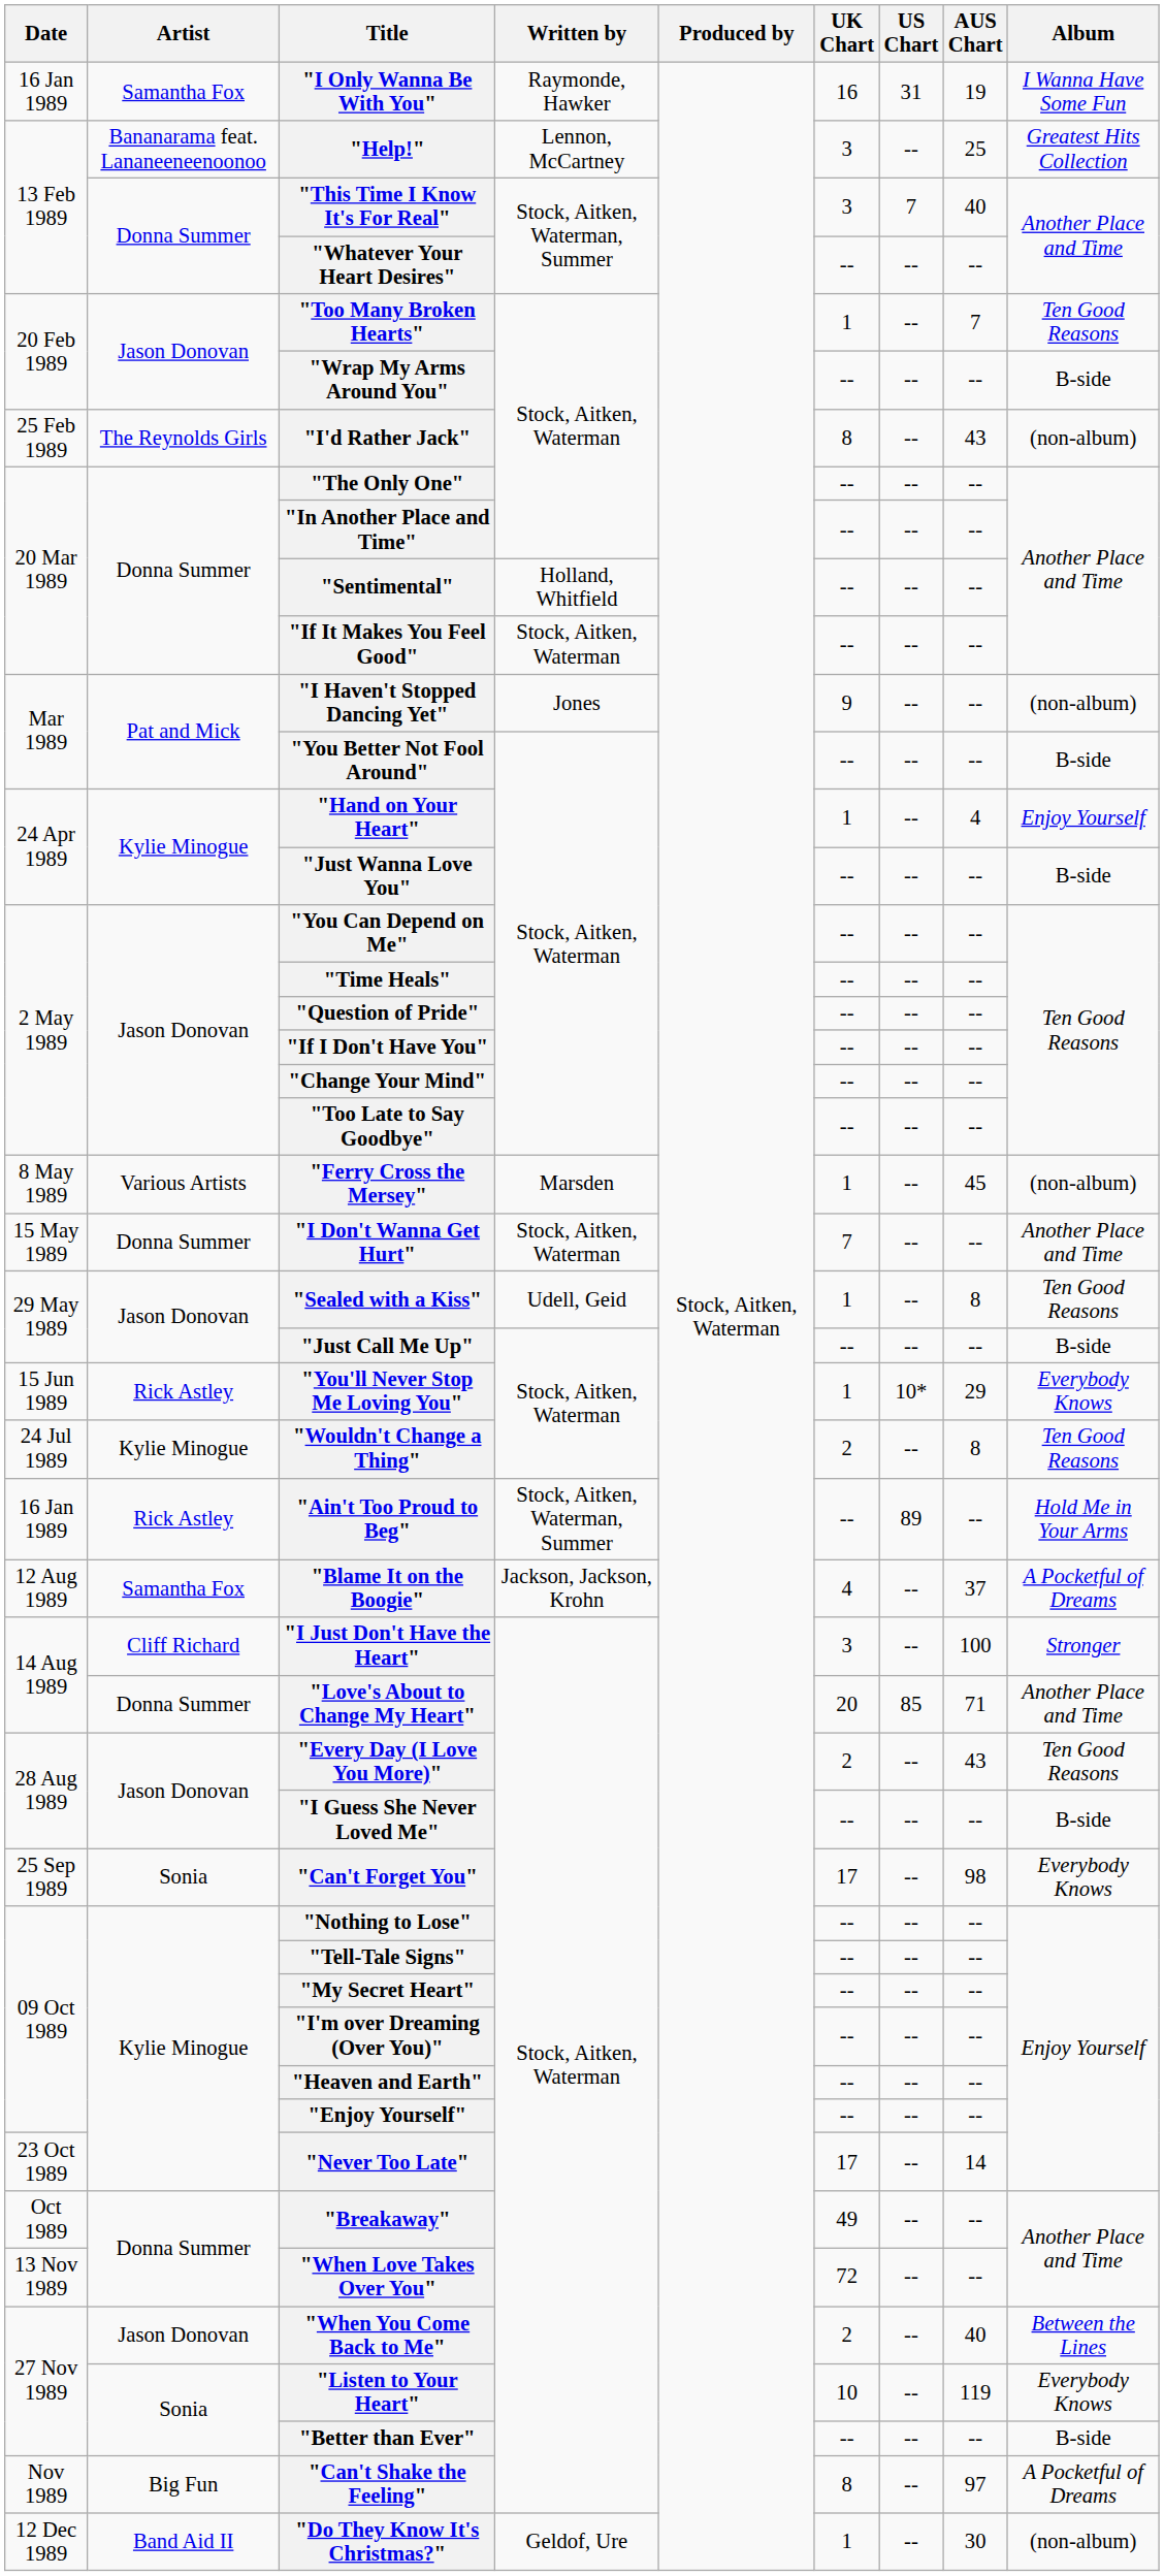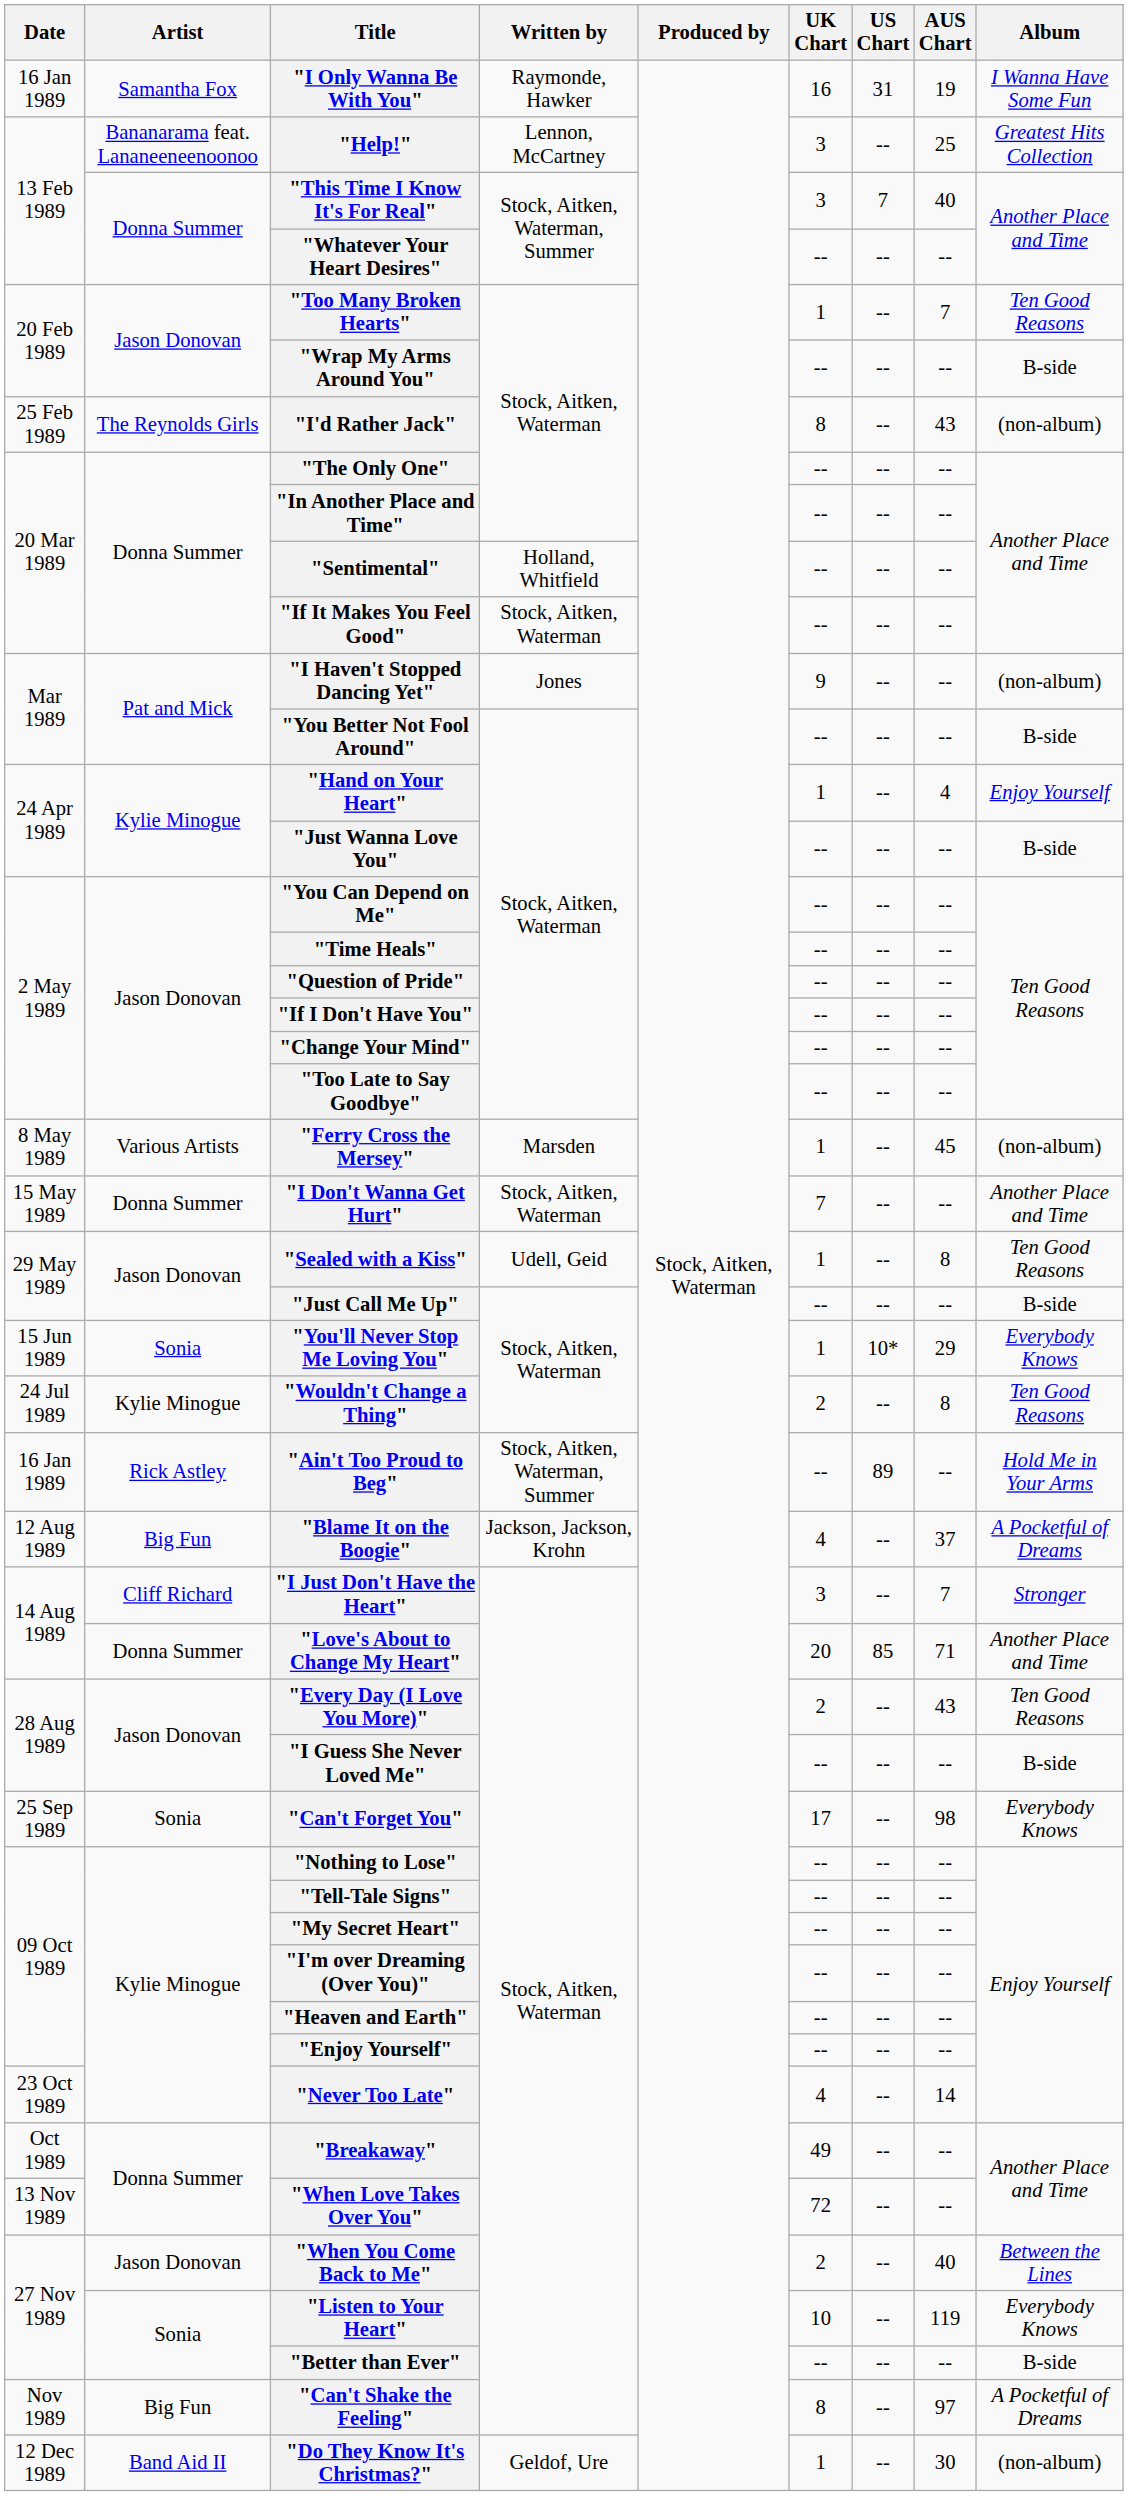 <table class="wikitable plainrowheaders" style="text-align:center;">
 <tr>
 <th scope="col" style="width:6em;">Date</th>
 <th scope="col" style="width:10em;">Artist</th>
 <th scope="col" style="width:16em;">Title</th>
 <th scope="col" style="width:12em;">Written by</th>
 <th scope="col" style="width:12em;">Produced by</th>
 <th scope="col" style="width:1em;">UK Chart</th>
 <th scope="col" style="width:1em;">US Chart</th>
 <th scope="col" style="width:1em;">AUS Chart</th>
 <th scope="col" style="width:11em;">Album</th>
 </tr>
 <tr>
 <td>16 Jan 1989</td>
 <td><a href='#'>Samantha Fox</a></td>
 <th scope="row">"<a href='#'>I Only Wanna Be With You</a>"</th>
 <td>Raymonde, Hawker</td>
 <td rowspan="48">Stock, Aitken, Waterman</td>
 <td>16</td>
 <td>31</td>
 <td>19</td>
 <td><em><a href='#'>I Wanna Have Some Fun</a></em></td>
 </tr>
 <tr>
 <td rowspan="3">13 Feb 1989</td>
 <td><a href='#'>Bananarama</a> feat. <a href='#'>Lananeeneenoonoo</a></td>
 <th scope="row">"<a href='#'>Help!</a>"</th>
 <td>Lennon, McCartney</td>
 <td>3</td>
 <td>--</td>
 <td>25</td>
 <td><em><a href='#'>Greatest Hits Collection</a></em></td>
 </tr>
 <tr>
 <td rowspan="2"><a href='#'>Donna Summer</a></td>
 <th scope="row">"<a href='#'>This Time I Know It's For Real</a>"</th>
 <td rowspan="2">Stock, Aitken, Waterman, Summer</td>
 <td>3</td>
 <td>7</td>
 <td>40</td>
 <td rowspan="2"><em><a href='#'>Another Place and Time</a></em></td>
 </tr>
 <tr>
 <th scope="row">"Whatever Your Heart Desires"</th>
 <td>--</td>
 <td>--</td>
 <td>--</td>
 </tr>
 <tr>
 <td rowspan="2">20 Feb 1989</td>
 <td rowspan="2"><a href='#'>Jason Donovan</a></td>
 <th scope="row">"<a href='#'>Too Many Broken Hearts</a>"</th>
 <td rowspan="5">Stock, Aitken, Waterman</td>
 <td>1</td>
 <td>--</td>
 <td>7</td>
 <td><em><a href='#'>Ten Good Reasons</a></em></td>
 </tr>
 <tr>
 <th scope="row">"Wrap My Arms Around You"</th>
 <td>--</td>
 <td>--</td>
 <td>--</td>
 <td>B-side</td>
 </tr>
 <tr>
 <td>25 Feb 1989</td>
 <td><a href='#'>The Reynolds Girls</a></td>
 <th scope="row">"I'd Rather Jack"</th>
 <td>8</td>
 <td>--</td>
 <td>43</td>
 <td>(non-album)</td>
 </tr>
 <tr>
 <td rowspan="4">20 Mar 1989</td>
 <td rowspan="4">Donna Summer</td>
 <th scope="row">"The Only One"</th>
 <td>--</td>
 <td>--</td>
 <td>--</td>
 <td rowspan="4"><em>Another Place and Time</em></td>
 </tr>
 <tr>
 <th scope="row">"In Another Place and Time"</th>
 <td>--</td>
 <td>--</td>
 <td>--</td>
 </tr>
 <tr>
 <th scope="row">"Sentimental"</th>
 <td>Holland, Whitfield</td>
 <td>--</td>
 <td>--</td>
 <td>--</td>
 </tr>
 <tr>
 <th scope="row">"If It Makes You Feel Good"</th>
 <td>Stock, Aitken, Waterman</td>
 <td>--</td>
 <td>--</td>
 <td>--</td>
 </tr>
 <tr>
 <td rowspan="2">Mar 1989</td>
 <td rowspan="2"><a href='#'>Pat and Mick</a></td>
 <th scope="row">"I Haven't Stopped Dancing Yet"</th>
 <td>Jones</td>
 <td>9</td>
 <td>--</td>
 <td>--</td>
 <td>(non-album)</td>
 </tr>
 <tr>
 <th scope="row">"You Better Not Fool Around"</th>
 <td rowspan="9">Stock, Aitken, Waterman</td>
 <td>--</td>
 <td>--</td>
 <td>--</td>
 <td>B-side</td>
 </tr>
 <tr>
 <td rowspan="2">24 Apr 1989</td>
 <td rowspan="2"><a href='#'>Kylie Minogue</a></td>
 <th scope="row">"<a href='#'>Hand on Your Heart</a>"</th>
 <td>1</td>
 <td>--</td>
 <td>4</td>
 <td><em><a href='#'>Enjoy Yourself</a></em></td>
 </tr>
 <tr>
 <th scope="row">"Just Wanna Love You"</th>
 <td>--</td>
 <td>--</td>
 <td>--</td>
 <td>B-side</td>
 </tr>
 <tr>
 <td rowspan="6">2 May 1989</td>
 <td rowspan="6">Jason Donovan</td>
 <th scope="row">"You Can Depend on Me"</th>
 <td>--</td>
 <td>--</td>
 <td>--</td>
 <td rowspan="6"><em>Ten Good Reasons</em></td>
 </tr>
 <tr>
 <th scope="row">"Time Heals"</th>
 <td>--</td>
 <td>--</td>
 <td>--</td>
 </tr>
 <tr>
 <th scope="row">"Question of Pride"</th>
 <td>--</td>
 <td>--</td>
 <td>--</td>
 </tr>
 <tr>
 <th scope="row">"If I Don't Have You"</th>
 <td>--</td>
 <td>--</td>
 <td>--</td>
 </tr>
 <tr>
 <th scope="row">"Change Your Mind"</th>
 <td>--</td>
 <td>--</td>
 <td>--</td>
 </tr>
 <tr>
 <th scope="row">"Too Late to Say Goodbye"</th>
 <td>--</td>
 <td>--</td>
 <td>--</td>
 </tr>
 <tr>
 <td>8 May 1989</td>
 <td>Various Artists</td>
 <th scope="row">"<a href='#'>Ferry Cross the Mersey</a>"</th>
 <td>Marsden</td>
 <td>1</td>
 <td>--</td>
 <td>45</td>
 <td>(non-album)</td>
 </tr>
 <tr>
 <td>15 May 1989</td>
 <td>Donna Summer</td>
 <th scope="row">"<a href='#'>I Don't Wanna Get Hurt</a>"</th>
 <td>Stock, Aitken, Waterman</td>
 <td>7</td>
 <td>--</td>
 <td>--</td>
 <td><em>Another Place and Time</em></td>
 </tr>
 <tr>
 <td rowspan="2">29 May 1989</td>
 <td rowspan="2">Jason Donovan</td>
 <th scope="row">"<a href='#'>Sealed with a Kiss</a>"</th>
 <td>Udell, Geid</td>
 <td>1</td>
 <td>--</td>
 <td>8</td>
 <td><em>Ten Good Reasons</em></td>
 </tr>
 <tr>
 <th scope="row">"Just Call Me Up"</th>
 <td rowspan="3">Stock, Aitken, Waterman</td>
 <td>--</td>
 <td>--</td>
 <td>--</td>
 <td>B-side</td>
 </tr>
 <tr>
 <td>15 Jun 1989</td>
-<td><a href='#'>Rick Astley</a></td>
+<td><a href='#'>Sonia</a></td>
 <th scope="row">"<a href='#'>You'll Never Stop Me Loving You</a>"</th>
 <td>1</td>
 <td>10*</td>
 <td>29</td>
 <td><em><a href='#'>Everybody Knows</a></em></td>
 </tr>
 <tr>
 <td>24 Jul 1989</td>
 <td>Kylie Minogue</td>
 <th scope="row">"<a href='#'>Wouldn't Change a Thing</a>"</th>
 <td>2</td>
 <td>--</td>
 <td>8</td>
 <td><em><a href='#'>Ten Good Reasons</a></em></td>
 </tr>
 <tr>
 <td>16 Jan 1989</td>
 <td><a href='#'>Rick Astley</a></td>
 <th scope="row">"<a href='#'>Ain't Too Proud to Beg</a>"</th>
 <td>Stock, Aitken, Waterman, Summer</td>
 <td>--</td>
 <td>89</td>
 <td>--</td>
 <td><em><a href='#'>Hold Me in Your Arms</a></em></td>
 </tr>
 <tr>
 <td>12 Aug 1989</td>
-<td><a href='#'>Samantha Fox</a></td>
+<td><a href='#'>Big Fun</a></td>
 <th scope="row">"<a href='#'>Blame It on the Boogie</a>"</th>
 <td>Jackson, Jackson, Krohn</td>
 <td>4</td>
 <td>--</td>
 <td>37</td>
 <td><em><a href='#'>A Pocketful of Dreams</a></em></td>
 </tr>
 <tr>
 <td rowspan="2">14 Aug 1989</td>
 <td><a href='#'>Cliff Richard</a></td>
 <th scope="row">"<a href='#'>I Just Don't Have the Heart</a>"</th>
 <td rowspan="18">Stock, Aitken, Waterman</td>
 <td>3</td>
 <td>--</td>
-<td>100</td>
+<td>7</td>
 <td><em><a href='#'>Stronger</a></em></td>
 </tr>
 <tr>
 <td>Donna Summer</td>
 <th scope="row">"<a href='#'>Love's About to Change My Heart</a>"</th>
 <td>20</td>
 <td>85</td>
 <td>71</td>
 <td><em>Another Place and Time</em></td>
 </tr>
 <tr>
 <td rowspan="2">28 Aug 1989</td>
 <td rowspan="2">Jason Donovan</td>
 <th scope="row">"<a href='#'>Every Day (I Love You More)</a>"</th>
 <td>2</td>
 <td>--</td>
 <td>43</td>
 <td><em>Ten Good Reasons</em></td>
 </tr>
 <tr>
 <th scope="row">"I Guess She Never Loved Me"</th>
 <td>--</td>
 <td>--</td>
 <td>--</td>
 <td>B-side</td>
 </tr>
 <tr>
 <td>25 Sep 1989</td>
 <td>Sonia</td>
 <th scope="row">"<a href='#'>Can't Forget You</a>"</th>
 <td>17</td>
 <td>--</td>
 <td>98</td>
 <td><em>Everybody Knows</em></td>
 </tr>
 <tr>
 <td rowspan="6">09 Oct 1989</td>
 <td rowspan="7">Kylie Minogue</td>
 <th scope="row">"Nothing to Lose"</th>
 <td>--</td>
 <td>--</td>
 <td>--</td>
 <td rowspan="7"><em>Enjoy Yourself</em></td>
 </tr>
 <tr>
 <th scope="row">"Tell-Tale Signs"</th>
 <td>--</td>
 <td>--</td>
 <td>--</td>
 </tr>
 <tr>
 <th scope="row">"My Secret Heart"</th>
 <td>--</td>
 <td>--</td>
 <td>--</td>
 </tr>
 <tr>
 <th scope="row">"I'm over Dreaming (Over You)"</th>
 <td>--</td>
 <td>--</td>
 <td>--</td>
 </tr>
 <tr>
 <th scope="row">"Heaven and Earth"</th>
 <td>--</td>
 <td>--</td>
 <td>--</td>
 </tr>
 <tr>
 <th scope="row">"Enjoy Yourself"</th>
 <td>--</td>
 <td>--</td>
 <td>--</td>
 </tr>
 <tr>
 <td>23 Oct 1989</td>
 <th scope="row">"<a href='#'>Never Too Late</a>"</th>
-<td>17</td>
+<td>4</td>
 <td>--</td>
 <td>14</td>
 </tr>
 <tr>
 <td>Oct 1989</td>
 <td rowspan="2">Donna Summer</td>
 <th scope="row">"<a href='#'>Breakaway</a>"</th>
 <td>49</td>
 <td>--</td>
 <td>--</td>
 <td rowspan="2"><em>Another Place and Time</em></td>
 </tr>
 <tr>
 <td>13 Nov 1989</td>
 <th scope="row">"<a href='#'>When Love Takes Over You</a>"</th>
 <td>72</td>
 <td>--</td>
 <td>--</td>
 </tr>
 <tr>
 <td rowspan="3">27 Nov 1989</td>
 <td>Jason Donovan</td>
 <th scope="row">"<a href='#'>When You Come Back to Me</a>"</th>
 <td>2</td>
 <td>--</td>
 <td>40</td>
 <td><em><a href='#'>Between the Lines</a></em></td>
 </tr>
 <tr>
 <td rowspan="2">Sonia</td>
 <th scope="row">"<a href='#'>Listen to Your Heart</a>"</th>
 <td>10</td>
 <td>--</td>
 <td>119</td>
 <td><em>Everybody Knows</em></td>
 </tr>
 <tr>
 <th scope="row">"Better than Ever"</th>
 <td>--</td>
 <td>--</td>
 <td>--</td>
 <td>B-side</td>
 </tr>
 <tr>
 <td>Nov 1989</td>
 <td>Big Fun</td>
 <th scope="row">"<a href='#'>Can't Shake the Feeling</a>"</th>
 <td>8</td>
 <td>--</td>
 <td>97</td>
 <td><em>A Pocketful of Dreams</em></td>
 </tr>
 <tr>
 <td>12 Dec 1989</td>
 <td><a href='#'>Band Aid II</a></td>
 <th scope="row">"<a href='#'>Do They Know It's Christmas?</a>"</th>
 <td>Geldof, Ure</td>
 <td>1</td>
 <td>--</td>
 <td>30</td>
 <td>(non-album)</td>
 </tr>
 </table>
